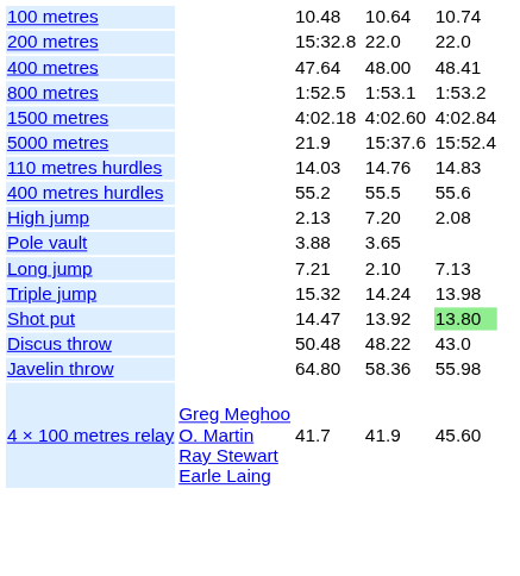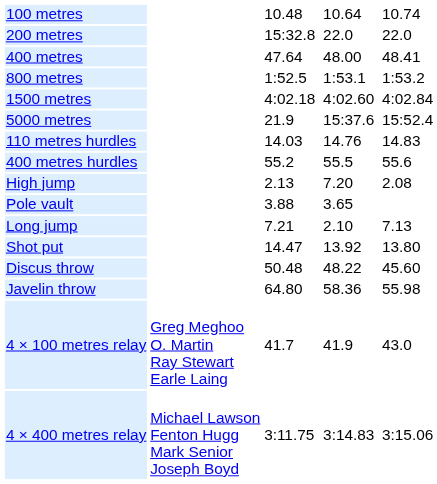 <table>
 <tr>
 <td bgcolor = DDEEFF><a href='#'>100 metres</a></td>
 <td></td>
 <td>10.48</td>
 <td></td>
 <td>10.64</td>
 <td></td>
 <td>10.74</td>
 </tr>
 <tr>
 <td bgcolor = DDEEFF><a href='#'>200 metres</a></td>
 <td></td>
 <td>15:32.8</td>
 <td></td>
 <td>22.0</td>
 <td></td>
 <td>22.0</td>
 </tr>
 <tr>
 <td bgcolor = DDEEFF><a href='#'>400 metres</a></td>
 <td></td>
 <td>47.64</td>
 <td></td>
 <td>48.00</td>
 <td></td>
 <td>48.41</td>
 </tr>
 <tr>
 <td bgcolor = DDEEFF><a href='#'>800 metres</a></td>
 <td></td>
 <td>1:52.5</td>
 <td></td>
 <td>1:53.1</td>
 <td></td>
 <td>1:53.2</td>
 </tr>
 <tr>
 <td bgcolor = DDEEFF><a href='#'>1500 metres</a></td>
 <td></td>
 <td>4:02.18</td>
 <td></td>
 <td>4:02.60</td>
 <td></td>
 <td>4:02.84</td>
 </tr>
 <tr>
 <td bgcolor = DDEEFF><a href='#'>5000 metres</a></td>
 <td></td>
 <td>21.9</td>
 <td></td>
 <td>15:37.6</td>
 <td></td>
 <td>15:52.4</td>
 </tr>
 <tr>
 <td bgcolor = DDEEFF><a href='#'>110 metres hurdles</a></td>
 <td></td>
 <td>14.03</td>
 <td></td>
 <td>14.76</td>
 <td></td>
 <td>14.83</td>
 </tr>
 <tr>
 <td bgcolor = DDEEFF><a href='#'>400 metres hurdles</a></td>
 <td></td>
 <td>55.2</td>
 <td></td>
 <td>55.5</td>
 <td></td>
 <td>55.6</td>
 </tr>
 <tr>
 <td bgcolor = DDEEFF><a href='#'>High jump</a></td>
 <td></td>
 <td>2.13</td>
 <td></td>
 <td>7.20</td>
 <td></td>
 <td>2.08</td>
 </tr>
 <tr>
 <td bgcolor = DDEEFF><a href='#'>Pole vault</a></td>
 <td></td>
 <td>3.88</td>
 <td></td>
 <td>3.65</td>
 <td></td>
 <td></td>
 </tr>
 <tr>
 <td bgcolor = DDEEFF><a href='#'>Long jump</a></td>
 <td></td>
 <td>7.21</td>
 <td></td>
 <td>2.10</td>
 <td></td>
 <td>7.13</td>
 </tr>
 <tr>
-<td bgcolor = DDEEFF><a href='#'>Triple jump</a></td>
-<td></td>
-<td>15.32</td>
-<td></td>
-<td>14.24</td>
-<td></td>
-<td>13.98</td>
-</tr>
-<tr>
 <td bgcolor = DDEEFF><a href='#'>Shot put</a></td>
 <td></td>
 <td>14.47</td>
 <td></td>
 <td>13.92</td>
 <td></td>
-<td style="background: lightgreen;">13.80</td>
+<td>13.80</td>
 </tr>
 <tr>
 <td bgcolor = DDEEFF><a href='#'>Discus throw</a></td>
 <td></td>
 <td>50.48</td>
 <td></td>
 <td>48.22</td>
 <td></td>
-<td>43.0</td>
+<td>45.60</td>
 </tr>
 <tr>
 <td bgcolor = DDEEFF><a href='#'>Javelin throw</a></td>
 <td></td>
 <td>64.80</td>
 <td></td>
 <td>58.36</td>
 <td></td>
 <td>55.98</td>
 </tr>
 <tr>
 <td bgcolor = DDEEFF><a href='#'>4 × 100 metres relay</a></td>
 <td>  <br> <a href='#'>Greg Meghoo</a> <br> <a href='#'>O. Martin</a> <br> <a href='#'>Ray Stewart</a> <br> <a href='#'>Earle Laing</a></td>
 <td>41.7</td>
 <td></td>
 <td>41.9</td>
 <td></td>
-<td>45.60</td>
+<td>43.0</td>
+</tr>
+<tr>
+<td bgcolor = DDEEFF><a href='#'>4 × 400 metres relay</a></td>
+<td> <br> <a href='#'>Michael Lawson</a> <br> <a href='#'>Fenton Hugg</a> <br> <a href='#'>Mark Senior</a> <br> <a href='#'>Joseph Boyd</a></td>
+<td>3:11.75</td>
+<td></td>
+<td>3:14.83</td>
+<td></td>
+<td>3:15.06</td>
 </tr>
 </table>
